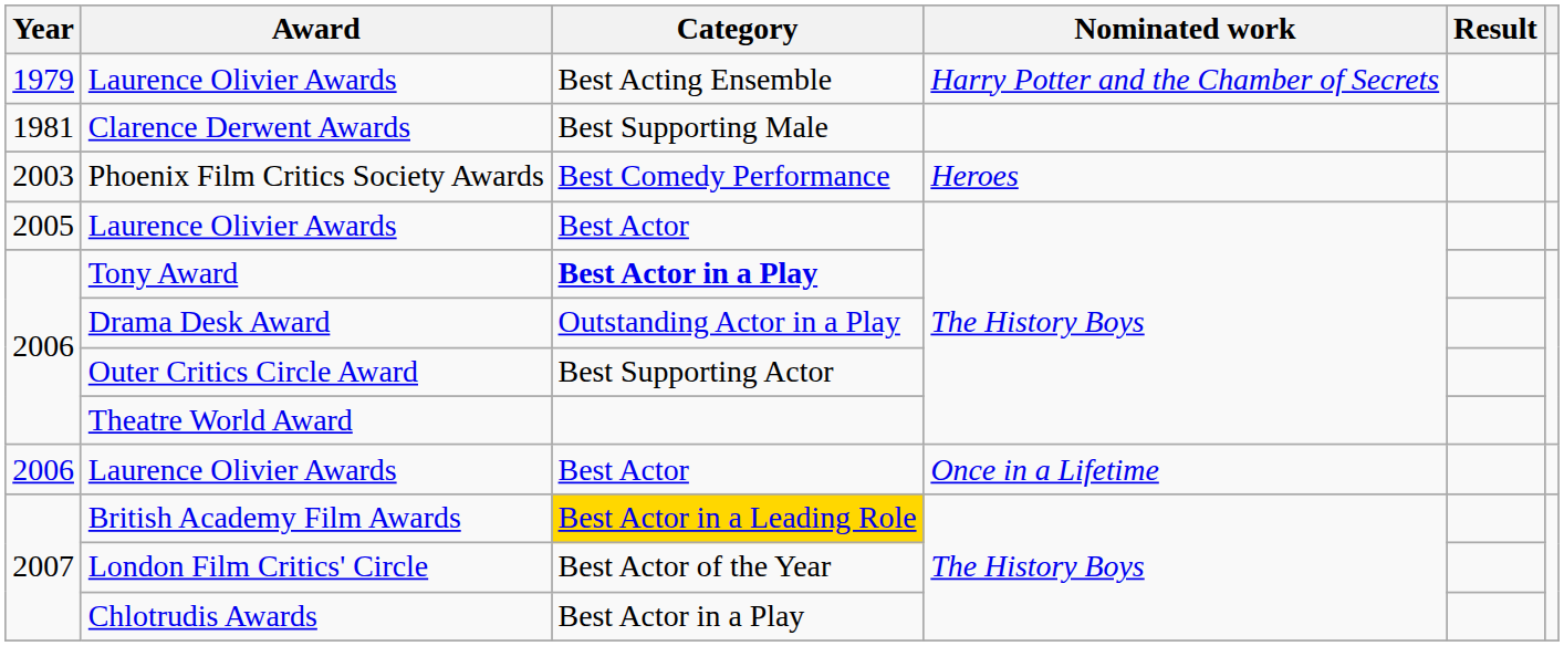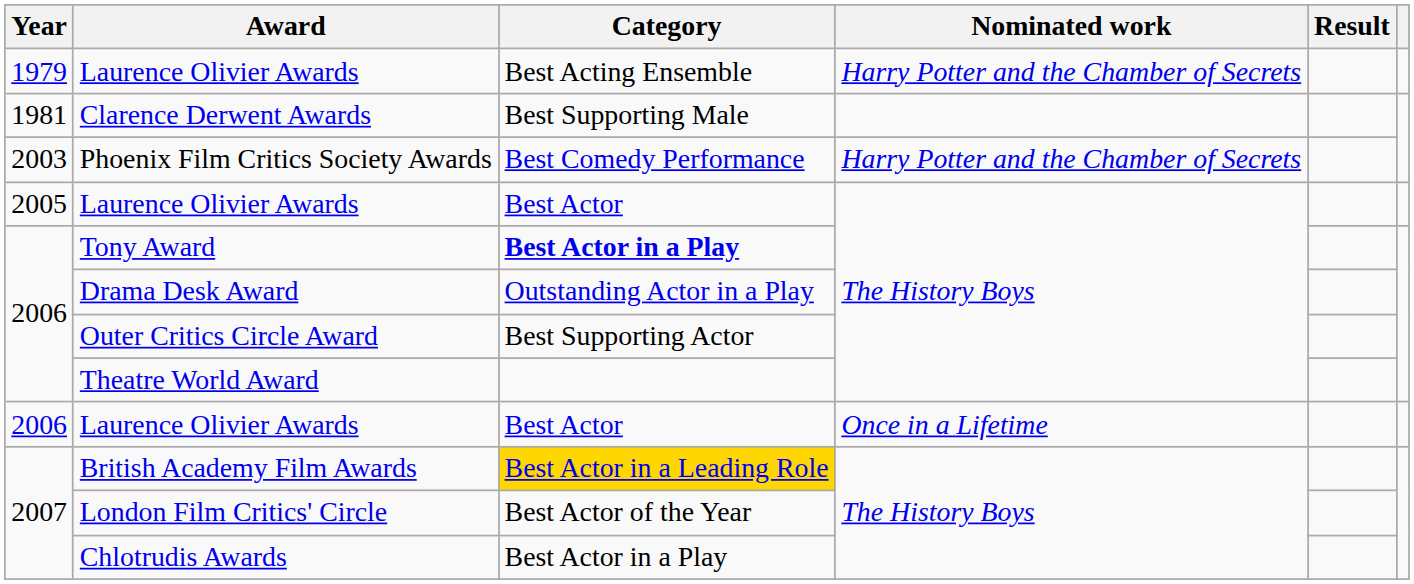 <table class="wikitable sortable">
 <tr>
 <th>Year</th>
 <th>Award</th>
 <th>Category</th>
 <th>Nominated work</th>
 <th>Result</th>
 <th></th>
 </tr>
 <tr>
 <td><a href='#'>1979</a></td>
 <td><a href='#'>Laurence Olivier Awards</a></td>
 <td>Best Acting Ensemble</td>
 <td><em><a href='#'>Harry Potter and the Chamber of Secrets</a></em></td>
 <td></td>
 <td></td>
 </tr>
 <tr>
 <td>1981</td>
 <td><a href='#'>Clarence Derwent Awards</a></td>
 <td>Best Supporting Male</td>
 <td></td>
 <td></td>
 <td rowspan=2></td>
 </tr>
 <tr>
 <td>2003</td>
 <td>Phoenix Film Critics Society Awards</td>
 <td><a href='#'>Best Comedy Performance</a></td>
-<td><a href='#'><em>Heroes</em></a></td>
+<td><em><a href='#'>Harry Potter and the Chamber of Secrets</a></em></td>
 <td></td>
 </tr>
 <tr>
 <td>2005</td>
 <td><a href='#'>Laurence Olivier Awards</a></td>
 <td><a href='#'>Best Actor</a></td>
 <td rowspan=5><em><a href='#'>The History Boys</a></em></td>
 <td></td>
 <td></td>
 </tr>
 <tr>
 <td rowspan=4>2006</td>
 <td><a href='#'>Tony Award</a></td>
 <td><strong><a href='#'>Best Actor in a Play</a></strong></td>
 <td></td>
 <td rowspan=4></td>
 </tr>
 <tr>
 <td><a href='#'>Drama Desk Award</a></td>
 <td><a href='#'>Outstanding Actor in a Play</a></td>
 <td></td>
 </tr>
 <tr>
 <td><a href='#'>Outer Critics Circle Award</a></td>
 <td>Best Supporting Actor</td>
 <td></td>
 </tr>
 <tr>
 <td><a href='#'>Theatre World Award</a></td>
 <td></td>
 <td></td>
 </tr>
 <tr>
 <td><a href='#'>2006</a></td>
 <td><a href='#'>Laurence Olivier Awards</a></td>
 <td><a href='#'>Best Actor</a></td>
 <td><a href='#'><em>Once in a Lifetime</em></a></td>
 <td></td>
 <td></td>
 </tr>
 <tr>
 <td rowspan=3>2007</td>
 <td><a href='#'>British Academy Film Awards</a></td>
 <td style="background: gold;"><a href='#'>Best Actor in a Leading Role</a></td>
 <td rowspan=3><em><a href='#'>The History Boys</a></em></td>
 <td></td>
 <td rowspan=3></td>
 </tr>
 <tr>
 <td><a href='#'>London Film Critics' Circle</a></td>
 <td>Best Actor of the Year</td>
 <td></td>
 </tr>
 <tr>
 <td><a href='#'>Chlotrudis Awards</a></td>
 <td>Best Actor in a Play</td>
 <td></td>
 </tr>
 </table>
